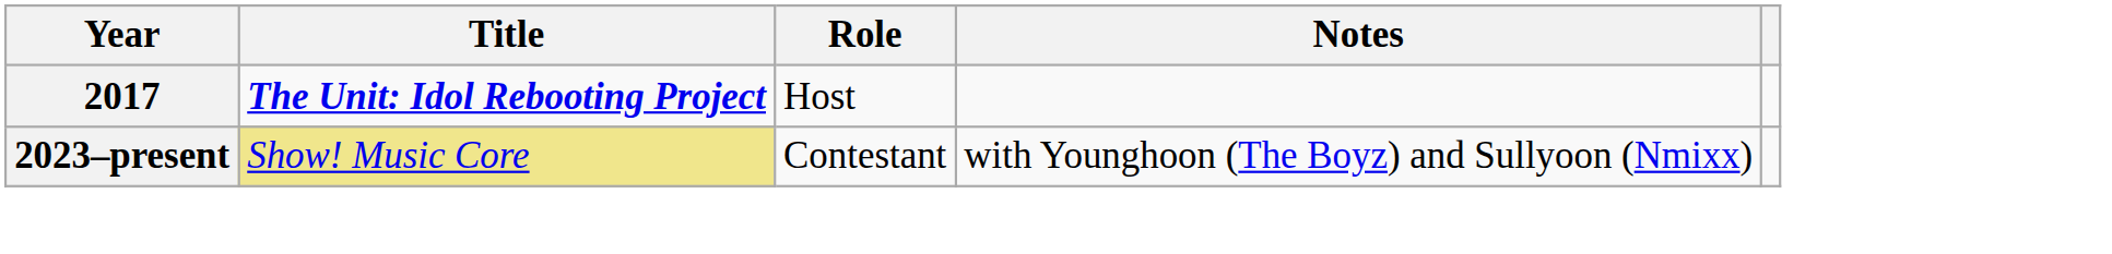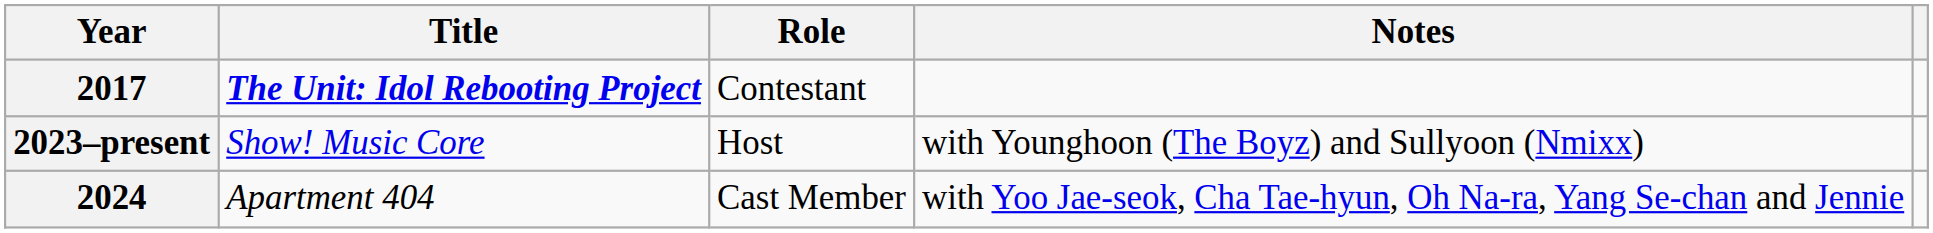 <table class="wikitable plainrowheaders sortable">
 <tr>
 <th scope="col">Year</th>
 <th scope="col">Title</th>
 <th scope="col">Role</th>
 <th scope="col" class="unsortable">Notes</th>
 <th scope="col" class="unsortable"></th>
 </tr>
 <tr>
 <th scope="row">2017</th>
 <td><strong><em><a href='#'>The Unit: Idol Rebooting Project</a></em></strong></td>
-<td>Host</td>
+<td>Contestant</td>
 <td></td>
 <td style="text-align:center"></td>
 </tr>
 <tr>
 <th scope="row">2023–present</th>
-<td style="background: khaki;"><em><a href='#'>Show! Music Core</a></em></td>
-<td>Contestant</td>
+<td><em><a href='#'>Show! Music Core</a></em></td>
+<td>Host</td>
 <td>with Younghoon (<a href='#'>The Boyz</a>) and Sullyoon (<a href='#'>Nmixx</a>)</td>
 <td style="text-align:center"></td>
 </tr>
+<tr>
+<th scope="row">2024</th>
+<td><em>Apartment 404</em></td>
+<td>Cast Member</td>
+<td>with <a href='#'>Yoo Jae-seok</a>, <a href='#'>Cha Tae-hyun</a>, <a href='#'>Oh Na-ra</a>, <a href='#'>Yang Se-chan</a> and <a href='#'>Jennie</a></td>
+<td style="text-align:center"></td>
+</tr>
 </table>
